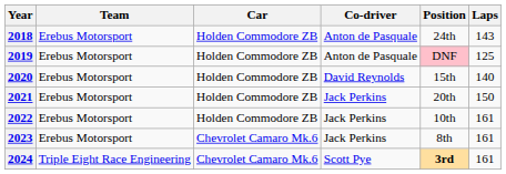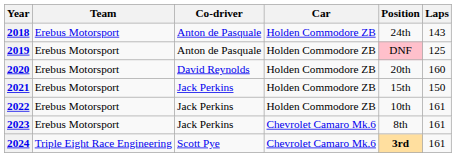 <table class="wikitable" style="font-size: 90%;">
 <tr>
 <th>Year</th>
 <th>Team</th>
+<th>Co-driver</th>
 <th>Car</th>
-<th>Co-driver</th>
 <th>Position</th>
 <th>Laps</th>
 </tr>
 <tr>
 <th><a href='#'>2018</a></th>
 <td><a href='#'>Erebus Motorsport</a></td>
+<td> <a href='#'>Anton de Pasquale</a></td>
 <td><a href='#'>Holden Commodore ZB</a></td>
-<td> <a href='#'>Anton de Pasquale</a></td>
 <td align="center">24th</td>
 <td align="center">143</td>
 </tr>
 <tr>
 <th><a href='#'>2019</a></th>
 <td>Erebus Motorsport</td>
+<td> Anton de Pasquale</td>
 <td>Holden Commodore ZB</td>
-<td> Anton de Pasquale</td>
 <td align="center" style="background: pink;">DNF</td>
 <td align="center">125</td>
 </tr>
 <tr>
 <th><a href='#'>2020</a></th>
 <td>Erebus Motorsport</td>
+<td> <a href='#'>David Reynolds</a></td>
 <td>Holden Commodore ZB</td>
-<td> <a href='#'>David Reynolds</a></td>
-<td align="center">15th</td>
-<td align="center">140</td>
+<td align="center">20th</td>
+<td align="center">160</td>
 </tr>
 <tr>
 <th><a href='#'>2021</a></th>
 <td>Erebus Motorsport</td>
+<td> <a href='#'>Jack Perkins</a></td>
 <td>Holden Commodore ZB</td>
-<td> <a href='#'>Jack Perkins</a></td>
-<td align="center">20th</td>
+<td align="center">15th</td>
 <td align="center">150</td>
 </tr>
 <tr>
 <th><a href='#'>2022</a></th>
 <td>Erebus Motorsport</td>
+<td> Jack Perkins</td>
 <td>Holden Commodore ZB</td>
-<td> Jack Perkins</td>
 <td align="center">10th</td>
 <td align="center">161</td>
 </tr>
 <tr>
 <th><a href='#'>2023</a></th>
 <td>Erebus Motorsport</td>
+<td> Jack Perkins</td>
 <td><a href='#'>Chevrolet Camaro Mk.6</a></td>
-<td> Jack Perkins</td>
 <td align=center>8th</td>
 <td align=center>161</td>
 </tr>
 <tr>
 <th><a href='#'>2024</a></th>
 <td nowrap><a href='#'>Triple Eight Race Engineering</a></td>
+<td> <a href='#'>Scott Pye</a></td>
 <td nowrap><a href='#'>Chevrolet Camaro Mk.6</a></td>
-<td> <a href='#'>Scott Pye</a></td>
 <td align="center" style="background: #ffdf9f"><strong>3rd</strong></td>
 <td align=center>161</td>
 </tr>
 </table>
